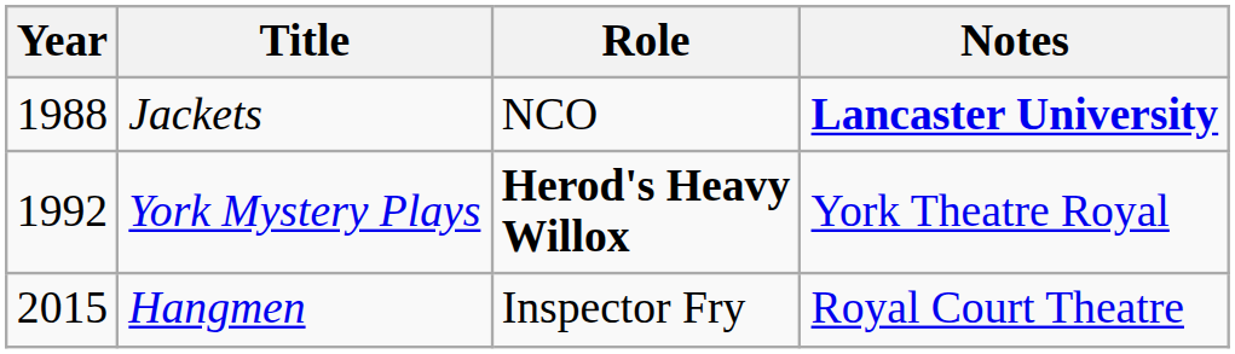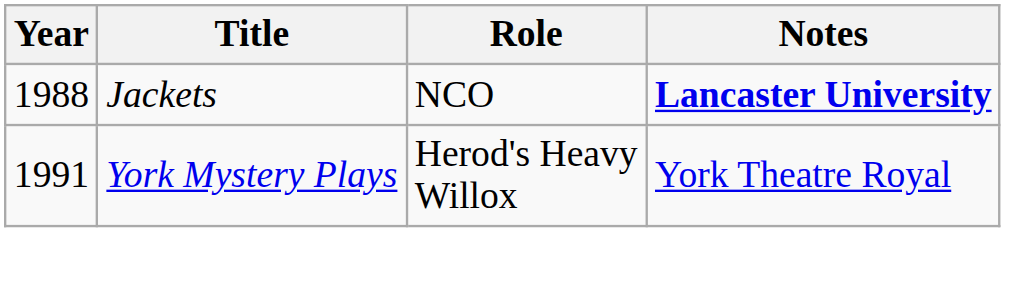 <table class="wikitable sortable">
 <tr>
 <th>Year</th>
 <th>Title</th>
 <th>Role</th>
 <th class="unsortable">Notes</th>
 </tr>
 <tr>
 <td>1988</td>
 <td><em>Jackets</em></td>
 <td>NCO</td>
 <td><strong><a href='#'>Lancaster University</a></strong></td>
 </tr>
 <tr>
-<td>1992</td>
+<td>1991</td>
 <td><em><a href='#'>York Mystery Plays</a></em></td>
-<td><strong>Herod's Heavy<br>Willox</strong></td>
+<td>Herod's Heavy<br>Willox</td>
 <td><a href='#'>York Theatre Royal</a></td>
 </tr>
-<tr>
-<td>2015</td>
-<td><em><a href='#'>Hangmen</a></em></td>
-<td>Inspector Fry</td>
-<td><a href='#'>Royal Court Theatre</a></td>
-</tr>
 </table>
